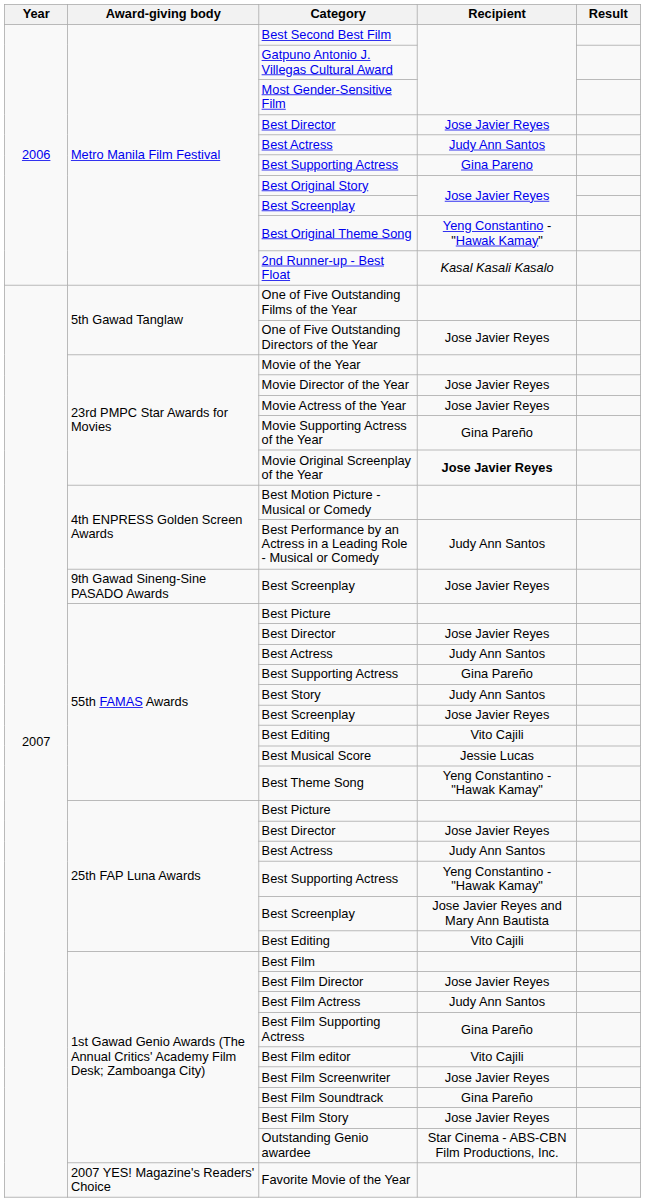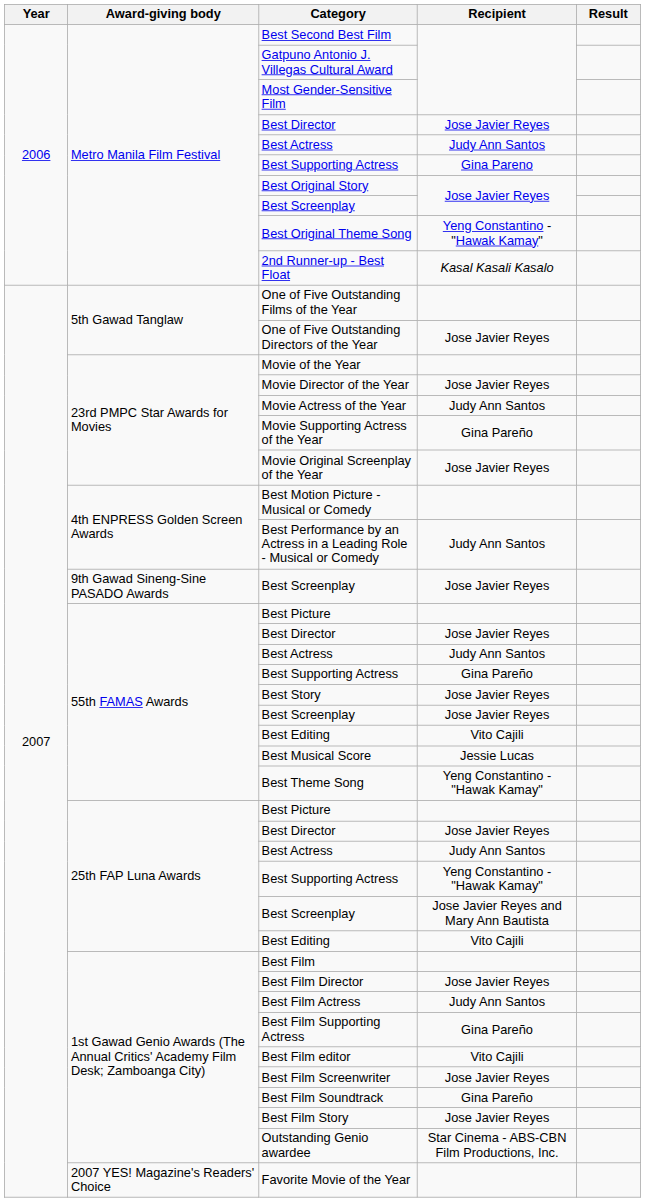 <table | width="90%" class="wikitable sortable">
 <tr>
 <th width="10%">Year</th>
 <th width="30%">Award-giving body</th>
 <th width="25%">Category</th>
 <th width="25%">Recipient</th>
 <th width="10%">Result</th>
 </tr>
 <tr>
 <td rowspan="10" align="center"><a href='#'>2006</a></td>
 <td rowspan="10" align="left"><a href='#'>Metro Manila Film Festival</a></td>
 <td align="left"><a href='#'>Best Second Best Film</a></td>
 <td align="center" rowspan=3></td>
 <td></td>
 </tr>
 <tr>
 <td align="left"><a href='#'>Gatpuno Antonio J. Villegas Cultural Award</a></td>
 <td></td>
 </tr>
 <tr>
 <td align="left"><a href='#'>Most Gender-Sensitive Film</a></td>
 <td></td>
 </tr>
 <tr>
 <td align="left"><a href='#'>Best Director</a></td>
 <td align="center"><a href='#'>Jose Javier Reyes</a></td>
 <td></td>
 </tr>
 <tr>
 <td align="left"><a href='#'>Best Actress</a></td>
 <td align="center"><a href='#'>Judy Ann Santos</a></td>
 <td></td>
 </tr>
 <tr>
 <td align="left"><a href='#'>Best Supporting Actress</a></td>
 <td align="center"><a href='#'>Gina Pareno</a></td>
 <td></td>
 </tr>
 <tr>
 <td align="left"><a href='#'>Best Original Story</a></td>
 <td align="center" rowspan=2><a href='#'>Jose Javier Reyes</a></td>
 <td></td>
 </tr>
 <tr>
 <td align="left"><a href='#'>Best Screenplay</a></td>
 <td></td>
 </tr>
 <tr>
 <td align="left"><a href='#'>Best Original Theme Song</a></td>
 <td align="center"><a href='#'>Yeng Constantino</a> - "<a href='#'>Hawak Kamay</a>"</td>
 <td></td>
 </tr>
 <tr>
 <td align="left"><a href='#'>2nd Runner-up - Best Float</a></td>
 <td align="center"><em>Kasal Kasali Kasalo</em></td>
 <td></td>
 </tr>
 <tr>
 <td rowspan="35" align="center">2007</td>
 <td rowspan="2" align="left">5th Gawad Tanglaw </td>
 <td align="left">One of Five Outstanding Films of the Year</td>
 <td align="center"></td>
 <td></td>
 </tr>
 <tr>
 <td align="left">One of Five Outstanding Directors of the Year</td>
 <td align="center">Jose Javier Reyes</td>
 <td></td>
 </tr>
 <tr>
 <td rowspan="5" align="left">23rd PMPC Star Awards for Movies</td>
 <td align="left">Movie of the Year</td>
 <td align="center"></td>
 <td></td>
 </tr>
 <tr>
 <td align="left">Movie Director of the Year</td>
 <td align="center">Jose Javier Reyes</td>
 <td></td>
 </tr>
 <tr>
 <td align="left">Movie Actress of the Year</td>
-<td align="center">Jose Javier Reyes</td>
+<td align="center">Judy Ann Santos</td>
 <td></td>
 </tr>
 <tr>
 <td align="left">Movie Supporting Actress of the Year</td>
 <td align="center">Gina Pareño</td>
 <td></td>
 </tr>
 <tr>
 <td align="left">Movie Original Screenplay of the Year</td>
-<td align="center"><strong>Jose Javier Reyes</strong></td>
+<td align="center">Jose Javier Reyes</td>
 <td></td>
 </tr>
 <tr>
 <td rowspan="2" align="left">4th ENPRESS Golden Screen Awards</td>
 <td align="left">Best Motion Picture - Musical or Comedy</td>
 <td align="center"></td>
 <td></td>
 </tr>
 <tr>
 <td align="left">Best Performance by an Actress in a Leading Role - Musical or Comedy</td>
 <td align="center">Judy Ann Santos</td>
 <td></td>
 </tr>
 <tr>
 <td align="left">9th Gawad Sineng-Sine PASADO Awards</td>
 <td align="left">Best Screenplay</td>
 <td align="center">Jose Javier Reyes</td>
 <td></td>
 </tr>
 <tr>
 <td rowspan="9" align="left">55th <a href='#'>FAMAS</a> Awards </td>
 <td align="left">Best Picture</td>
 <td align="center"></td>
 <td></td>
 </tr>
 <tr>
 <td align="left">Best Director</td>
 <td align="center">Jose Javier Reyes</td>
 <td></td>
 </tr>
 <tr>
 <td align="left">Best Actress</td>
 <td align="center">Judy Ann Santos</td>
 <td></td>
 </tr>
 <tr>
 <td align="left">Best Supporting Actress</td>
 <td align="center">Gina Pareño</td>
 <td></td>
 </tr>
 <tr>
 <td align="left">Best Story</td>
-<td align="center">Judy Ann Santos</td>
+<td align="center">Jose Javier Reyes</td>
 <td></td>
 </tr>
 <tr>
 <td align="left">Best Screenplay</td>
 <td align="center">Jose Javier Reyes</td>
 <td></td>
 </tr>
 <tr>
 <td align="left">Best Editing</td>
 <td align="center">Vito Cajili</td>
 <td></td>
 </tr>
 <tr>
 <td align="left">Best Musical Score</td>
 <td align="center">Jessie Lucas</td>
 <td></td>
 </tr>
 <tr>
 <td align="left">Best Theme Song</td>
 <td align="center">Yeng Constantino - "Hawak Kamay"</td>
 <td></td>
 </tr>
 <tr>
 <td rowspan="6" align="left">25th FAP Luna Awards </td>
 <td align="left">Best Picture</td>
 <td align="center"></td>
 <td></td>
 </tr>
 <tr>
 <td align="left">Best Director</td>
 <td align="center">Jose Javier Reyes</td>
 <td></td>
 </tr>
 <tr>
 <td align="left">Best Actress</td>
 <td align="center">Judy Ann Santos</td>
 <td></td>
 </tr>
 <tr>
 <td align="left">Best Supporting Actress</td>
 <td align="center">Yeng Constantino - "Hawak Kamay"</td>
 <td></td>
 </tr>
 <tr>
 <td align="left">Best Screenplay</td>
 <td align="center">Jose Javier Reyes and Mary Ann Bautista</td>
 <td></td>
 </tr>
 <tr>
 <td align="left">Best Editing</td>
 <td align="center">Vito Cajili</td>
 <td></td>
 </tr>
 <tr>
 <td rowspan="9" align="left">1st Gawad Genio Awards (The Annual Critics' Academy Film Desk; Zamboanga City)</td>
 <td align="left">Best Film</td>
 <td align="center"></td>
 <td></td>
 </tr>
 <tr>
 <td align="left">Best Film Director</td>
 <td align="center">Jose Javier Reyes</td>
 <td></td>
 </tr>
 <tr>
 <td align="left">Best Film Actress</td>
 <td align="center">Judy Ann Santos</td>
 <td></td>
 </tr>
 <tr>
 <td align="left">Best Film Supporting Actress</td>
 <td align="center">Gina Pareño</td>
 <td></td>
 </tr>
 <tr>
 <td align="left">Best Film editor</td>
 <td align="center">Vito Cajili</td>
 <td></td>
 </tr>
 <tr>
 <td align="left">Best Film Screenwriter</td>
 <td align="center">Jose Javier Reyes</td>
 <td></td>
 </tr>
 <tr>
 <td align="left">Best Film Soundtrack</td>
 <td align="center">Gina Pareño</td>
 <td></td>
 </tr>
 <tr>
 <td align="left">Best Film Story</td>
 <td align="center">Jose Javier Reyes</td>
 <td></td>
 </tr>
 <tr>
 <td align="left">Outstanding Genio awardee</td>
 <td align="center">Star Cinema - ABS-CBN Film Productions, Inc.</td>
 <td></td>
 </tr>
 <tr>
 <td align="left">2007 YES! Magazine's Readers' Choice</td>
 <td align="left">Favorite Movie of the Year</td>
 <td align="center"></td>
 <td></td>
 </tr>
 </table>
